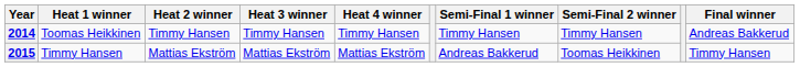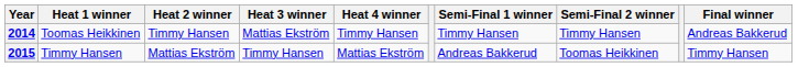 <table class="wikitable" width=100% style="font-size: 85%;">
 <tr>
 <th>Year</th>
 <th>Heat 1 winner</th>
 <th>Heat 2 winner</th>
 <th>Heat 3 winner</th>
 <th>Heat 4 winner</th>
 <th rowspan=6></th>
 <th>Semi-Final 1 winner</th>
 <th>Semi-Final 2 winner</th>
 <th rowspan=6></th>
 <th>Final winner</th>
 </tr>
 <tr>
 <th><a href='#'>2014</a></th>
 <td> <a href='#'>Toomas Heikkinen</a></td>
 <td> <a href='#'>Timmy Hansen</a></td>
-<td> <a href='#'>Timmy Hansen</a></td>
+<td> <a href='#'>Mattias Ekström</a></td>
 <td> <a href='#'>Timmy Hansen</a></td>
 <td> <a href='#'>Timmy Hansen</a></td>
 <td> <a href='#'>Timmy Hansen</a></td>
 <td> <a href='#'>Andreas Bakkerud</a></td>
 </tr>
 <tr>
 <th><a href='#'>2015</a></th>
 <td> <a href='#'>Timmy Hansen</a></td>
 <td> <a href='#'>Mattias Ekström</a></td>
-<td> <a href='#'>Mattias Ekström</a></td>
+<td> <a href='#'>Timmy Hansen</a></td>
 <td> <a href='#'>Mattias Ekström</a></td>
 <td> <a href='#'>Andreas Bakkerud</a></td>
 <td> <a href='#'>Toomas Heikkinen</a></td>
 <td> <a href='#'>Timmy Hansen</a></td>
 </tr>
 </table>
